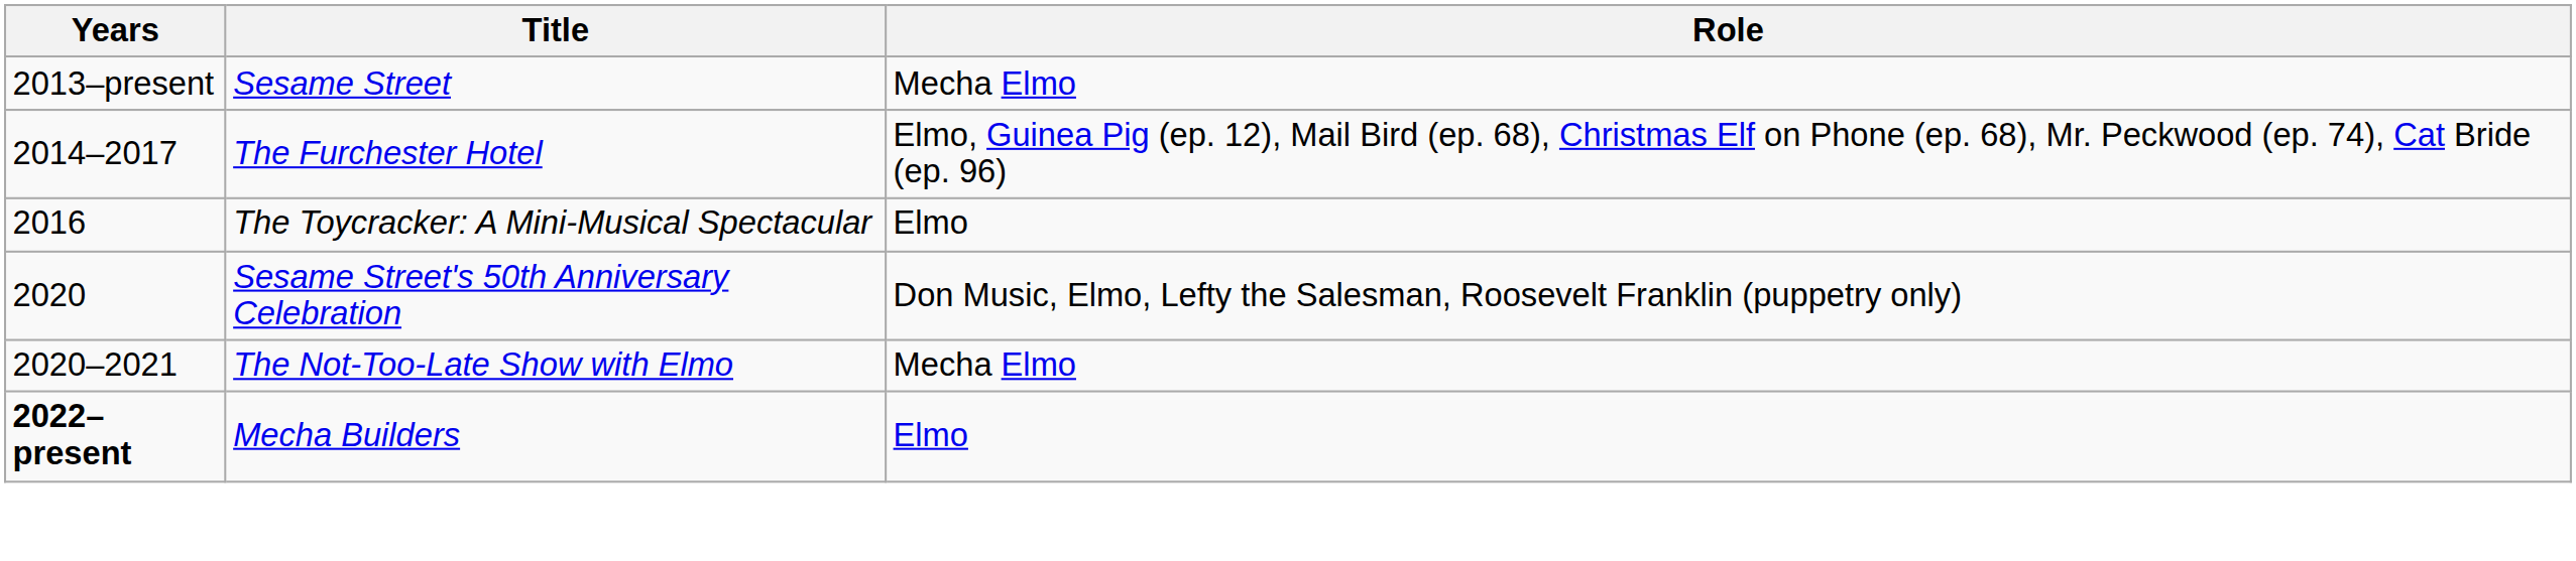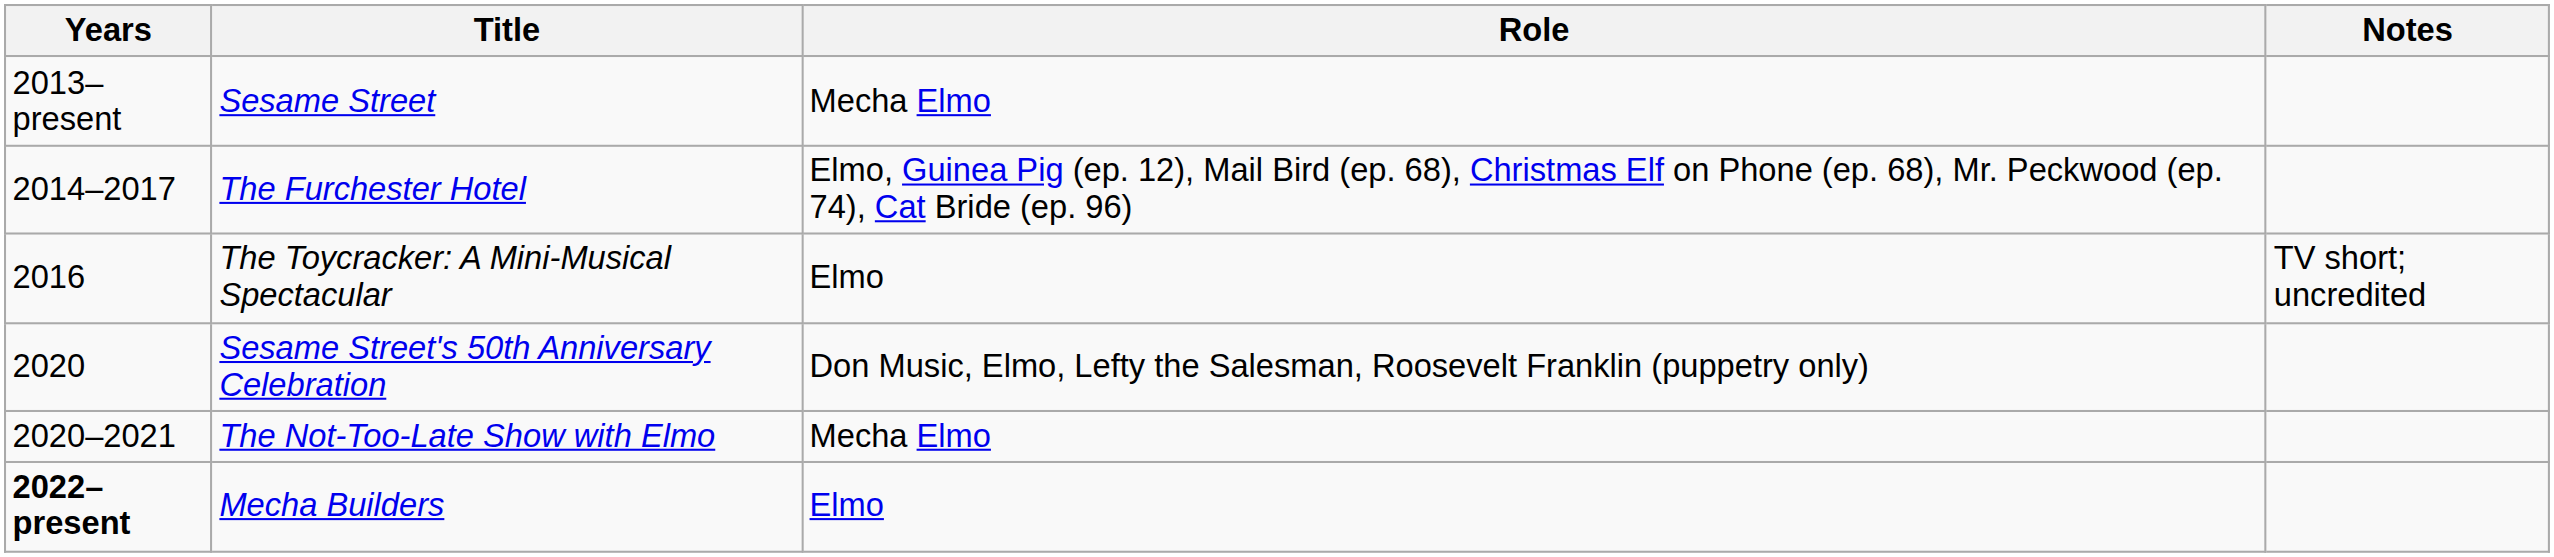 <table class="wikitable">
 <tr>
 <th>Years</th>
 <th>Title</th>
 <th>Role</th>
+<th>Notes</th>
 </tr>
 <tr>
 <td>2013–present</td>
 <td><em><a href='#'>Sesame Street</a></em></td>
 <td>Mecha <a href='#'>Elmo</a></td>
+<td></td>
 </tr>
 <tr>
 <td>2014–2017</td>
 <td><em><a href='#'>The Furchester Hotel</a></em></td>
 <td>Elmo, <a href='#'>Guinea Pig</a> (ep. 12), Mail Bird (ep. 68), <a href='#'>Christmas Elf</a> on Phone (ep. 68), Mr. Peckwood (ep. 74), <a href='#'>Cat</a> Bride (ep. 96)</td>
+<td></td>
 </tr>
 <tr>
 <td>2016</td>
 <td><em>The Toycracker: A Mini-Musical Spectacular</em></td>
 <td>Elmo</td>
+<td>TV short; uncredited</td>
 </tr>
 <tr>
 <td>2020</td>
 <td><em><a href='#'>Sesame Street's 50th Anniversary Celebration</a></em></td>
 <td>Don Music, Elmo, Lefty the Salesman, Roosevelt Franklin (puppetry only)</td>
+<td></td>
 </tr>
 <tr>
 <td>2020–2021</td>
 <td><em><a href='#'>The Not-Too-Late Show with Elmo</a></em></td>
 <td>Mecha <a href='#'>Elmo</a></td>
+<td></td>
 </tr>
 <tr>
 <td><strong>2022–present</strong></td>
 <td><em><a href='#'>Mecha Builders</a></em></td>
 <td><a href='#'>Elmo</a></td>
+<td></td>
 </tr>
 </table>
